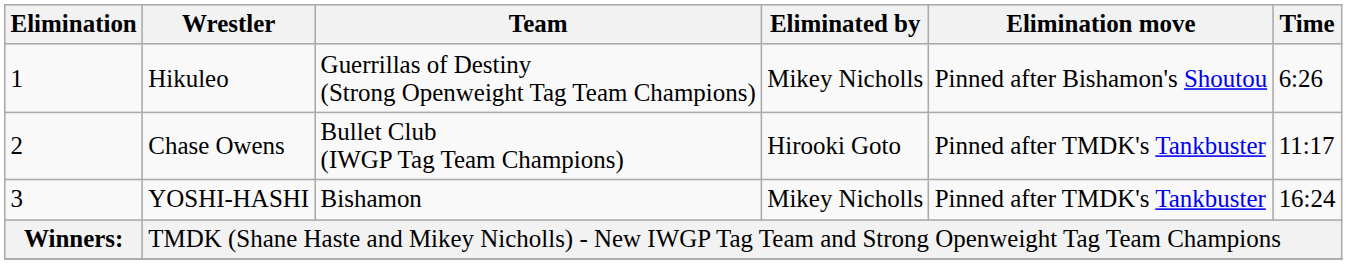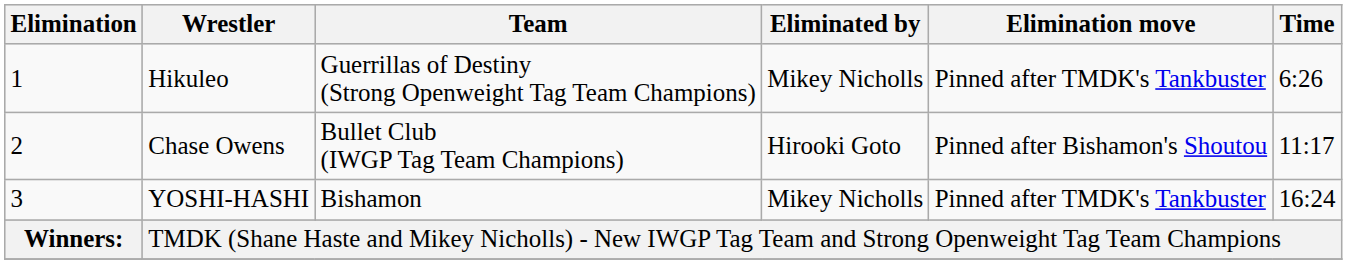 <table class="wikitable" border="1">
 <tr>
 <th>Elimination</th>
 <th>Wrestler</th>
 <th>Team</th>
 <th>Eliminated by</th>
 <th>Elimination move</th>
 <th>Time</th>
 </tr>
 <tr>
 <td>1</td>
 <td>Hikuleo</td>
 <td>Guerrillas of Destiny<br>(Strong Openweight Tag Team Champions)</td>
 <td>Mikey Nicholls</td>
-<td>Pinned after Bishamon's <a href='#'>Shoutou</a></td>
+<td>Pinned after TMDK's <a href='#'>Tankbuster</a></td>
 <td>6:26</td>
 </tr>
 <tr>
 <td>2</td>
 <td>Chase Owens</td>
 <td>Bullet Club<br>(IWGP Tag Team Champions)</td>
 <td>Hirooki Goto</td>
-<td>Pinned after TMDK's <a href='#'>Tankbuster</a></td>
+<td>Pinned after Bishamon's <a href='#'>Shoutou</a></td>
 <td>11:17</td>
 </tr>
 <tr>
 <td>3</td>
 <td>YOSHI-HASHI</td>
 <td>Bishamon</td>
 <td>Mikey Nicholls</td>
 <td>Pinned after TMDK's <a href='#'>Tankbuster</a></td>
 <td>16:24</td>
 </tr>
 <tr>
 <th>Winners:</th>
 <td colspan="5" bgcolor="#f2f2f2">TMDK (Shane Haste and Mikey Nicholls) - New IWGP Tag Team and Strong Openweight Tag Team Champions</td>
 </tr>
 <tr>
 </tr>
 </table>
